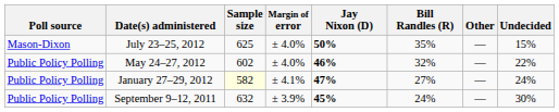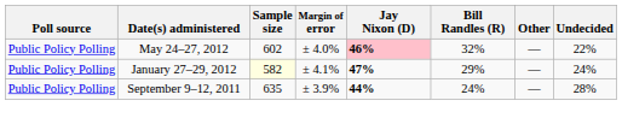 <table class="wikitable">
 <tr valign= bottom>
 <th>Poll source</th>
 <th style="width:160px;">Date(s) administered</th>
 <th class=small>Sample<br>size</th>
 <th><small>Margin of</small><br>error</th>
 <th width=100px>Jay<br>Nixon (D)</th>
 <th width=100px>Bill<br>Randles (R)</th>
 <th>Other</th>
 <th>Undecided</th>
 </tr>
 <tr>
-<td><a href='#'>Mason-Dixon</a></td>
-<td align=center>July 23–25, 2012</td>
-<td align=center>625</td>
-<td align=center>± 4.0%</td>
-<td><strong>50%</strong></td>
-<td align=center>35%</td>
-<td align=center>—</td>
-<td align=center>15%</td>
-</tr>
-<tr>
 <td><a href='#'>Public Policy Polling</a></td>
 <td align=center>May 24–27, 2012</td>
 <td align=center>602</td>
 <td align=center>± 4.0%</td>
-<td><strong>46%</strong></td>
+<td style="background: pink;"><strong>46%</strong></td>
 <td align=center>32%</td>
 <td align=center>—</td>
 <td align=center>22%</td>
 </tr>
 <tr>
 <td><a href='#'>Public Policy Polling</a></td>
 <td align=center>January 27–29, 2012</td>
 <td align=center style="background: lightyellow;">582</td>
 <td align=center>± 4.1%</td>
 <td><strong>47%</strong></td>
-<td align=center>27%</td>
+<td align=center>29%</td>
 <td align=center>—</td>
 <td align=center>24%</td>
 </tr>
 <tr>
 <td><a href='#'>Public Policy Polling</a></td>
 <td align=center>September 9–12, 2011</td>
-<td align=center>632</td>
+<td align=center>635</td>
 <td align=center>± 3.9%</td>
-<td><strong>45%</strong></td>
+<td><strong>44%</strong></td>
 <td align=center>24%</td>
 <td align=center>—</td>
-<td align=center>30%</td>
+<td align=center>28%</td>
 </tr>
 </table>
